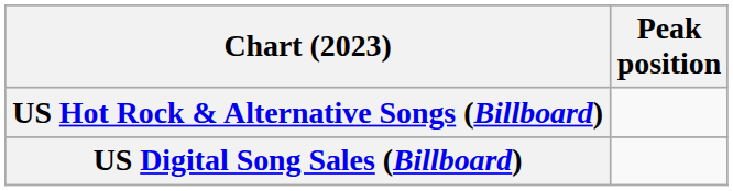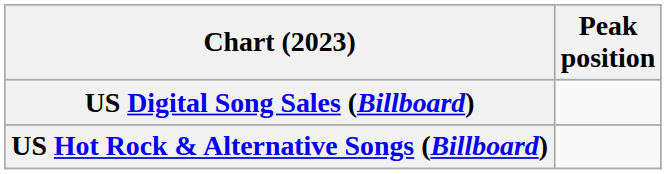 <table class="wikitable sortable plainrowheaders">
 <tr>
 <th scope="col">Chart (2023)</th>
 <th scope="col">Peak<br>position</th>
 </tr>
 <tr>
+<th scope="row">US <a href='#'>Digital Song Sales</a> (<a href='#'><em>Billboard</em></a>)</th>
+<td></td>
+</tr>
+<tr>
 <th scope="row">US <a href='#'>Hot Rock & Alternative Songs</a> (<a href='#'><em>Billboard</em></a>)</th>
 <td></td>
 </tr>
-<tr>
-<th scope="row">US <a href='#'>Digital Song Sales</a> (<a href='#'><em>Billboard</em></a>)</th>
-<td></td>
-</tr>
 </table>
